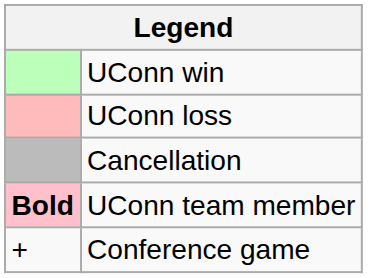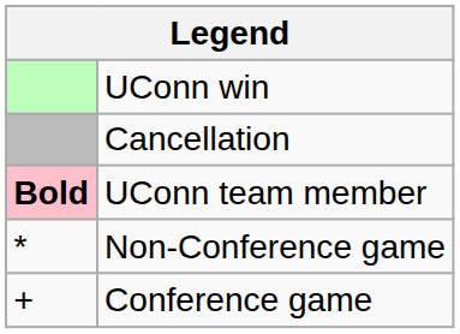 <table class="wikitable" style="font-size:90%">
 <tr>
 <th colspan=2>Legend</th>
 </tr>
 <tr>
 <td style="background:#bfb;"> </td>
 <td>UConn win</td>
-</tr>
-<tr>
-<td style="background:#fbb;"> </td>
-<td>UConn loss</td>
 </tr>
 <tr>
 <td style="background:#bbb;"> </td>
 <td>Cancellation</td>
 </tr>
 <tr>
 <td style="background: pink;"><strong>Bold</strong></td>
 <td>UConn team member</td>
 </tr>
 <tr>
+<td>*</td>
+<td>Non-Conference game</td>
+</tr>
+<tr>
 <td>+</td>
 <td>Conference game</td>
 </tr>
 </table>
